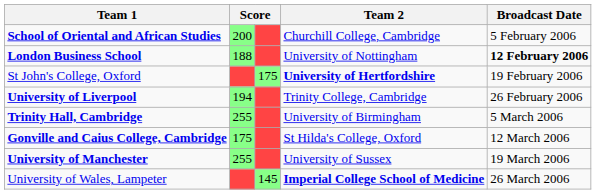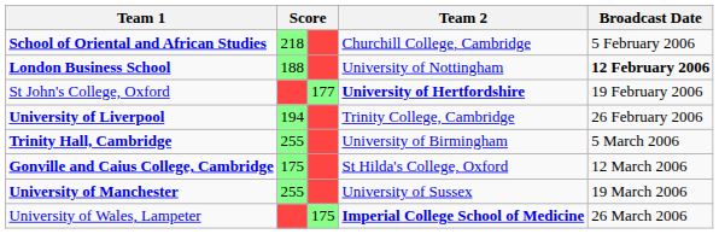 <table class="wikitable" border="1">
 <tr>
 <th>Team 1</th>
 <th colspan=2>Score</th>
 <th>Team 2</th>
 <th>Broadcast Date</th>
 </tr>
 <tr>
 <td><strong><a href='#'>School of Oriental and African Studies</a></strong></td>
-<td style="background:#88ff88">200</td>
+<td style="background:#88ff88">218</td>
 <td style="background:#ff4444"></td>
 <td><a href='#'>Churchill College, Cambridge</a></td>
 <td>5 February 2006</td>
 </tr>
 <tr>
 <td><strong><a href='#'>London Business School</a></strong></td>
 <td style="background:#88ff88">188</td>
 <td style="background:#ff4444"></td>
 <td><a href='#'>University of Nottingham</a></td>
 <td><strong>12 February 2006</strong></td>
 </tr>
 <tr>
 <td><a href='#'>St John's College, Oxford</a></td>
 <td style="background:#ff4444"></td>
-<td style="background:#88ff88">175</td>
+<td style="background:#88ff88">177</td>
 <td><strong><a href='#'>University of Hertfordshire</a></strong></td>
 <td>19 February 2006</td>
 </tr>
 <tr>
 <td><strong><a href='#'>University of Liverpool</a></strong></td>
 <td style="background:#88ff88">194</td>
 <td style="background:#ff4444"></td>
 <td><a href='#'>Trinity College, Cambridge</a></td>
 <td>26 February 2006</td>
 </tr>
 <tr>
 <td><strong><a href='#'>Trinity Hall, Cambridge</a></strong></td>
 <td style="background:#88ff88">255</td>
 <td style="background:#ff4444"></td>
 <td><a href='#'>University of Birmingham</a></td>
 <td>5 March 2006</td>
 </tr>
 <tr>
 <td><strong><a href='#'>Gonville and Caius College, Cambridge</a></strong></td>
 <td style="background:#88ff88">175</td>
 <td style="background:#ff4444"></td>
 <td><a href='#'>St Hilda's College, Oxford</a></td>
 <td>12 March 2006</td>
 </tr>
 <tr>
 <td><strong><a href='#'>University of Manchester</a></strong></td>
 <td style="background:#88ff88">255</td>
 <td style="background:#ff4444"></td>
 <td><a href='#'>University of Sussex</a></td>
 <td>19 March 2006</td>
 </tr>
 <tr>
 <td><a href='#'>University of Wales, Lampeter</a></td>
 <td style="background:#ff4444"></td>
-<td style="background:#88ff88">145</td>
+<td style="background:#88ff88">175</td>
 <td><strong><a href='#'>Imperial College School of Medicine</a></strong></td>
 <td>26 March 2006</td>
 </tr>
 </table>
